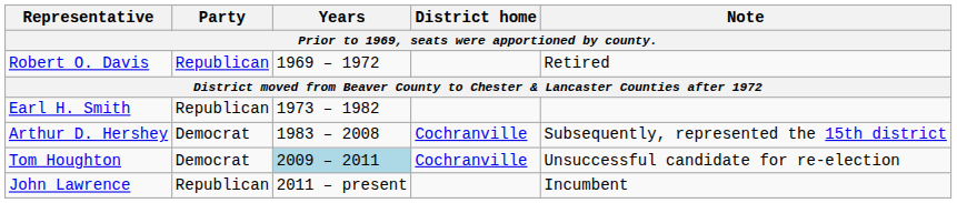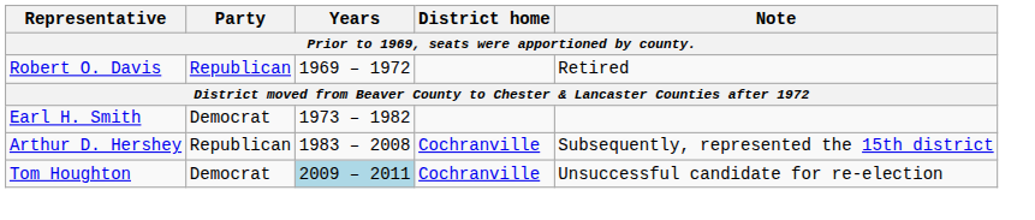 <table class=wikitable>
 <tr valign=bottom>
 <th>Representative</th>
 <th>Party</th>
 <th>Years</th>
 <th>District home</th>
 <th>Note</th>
 </tr>
 <tr>
 <th colspan=5 style="font-size: 80%;"><em>Prior to 1969, seats were apportioned by county.</em></th>
 </tr>
 <tr>
 <td><a href='#'>Robert O. Davis</a></td>
 <td><a href='#'>Republican</a></td>
 <td>1969 – 1972</td>
 <td></td>
 <td>Retired</td>
 </tr>
 <tr>
 <th colspan=5 style="font-size: 80%;"><em>District moved from Beaver County to Chester & Lancaster Counties after 1972</em></th>
 </tr>
 <tr>
 <td><a href='#'>Earl H. Smith</a></td>
-<td>Republican</td>
+<td>Democrat</td>
 <td>1973 – 1982</td>
 <td></td>
 <td></td>
 </tr>
 <tr>
 <td><a href='#'>Arthur D. Hershey</a></td>
-<td>Democrat</td>
+<td>Republican</td>
 <td>1983 – 2008</td>
 <td><a href='#'>Cochranville</a></td>
 <td>Subsequently, represented the <a href='#'>15th district</a></td>
 </tr>
 <tr>
 <td><a href='#'>Tom Houghton</a></td>
 <td>Democrat</td>
 <td style="background: lightblue;">2009 – 2011</td>
 <td><a href='#'>Cochranville</a></td>
 <td>Unsuccessful candidate for re-election</td>
 </tr>
-<tr>
-<td><a href='#'>John Lawrence</a></td>
-<td>Republican</td>
-<td>2011 – present</td>
-<td></td>
-<td>Incumbent</td>
-</tr>
 </table>
